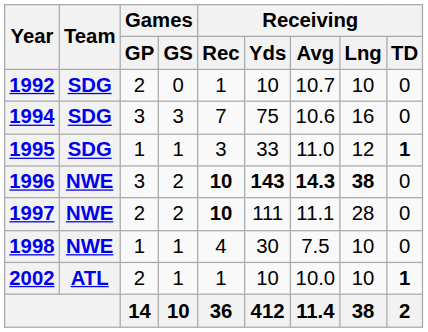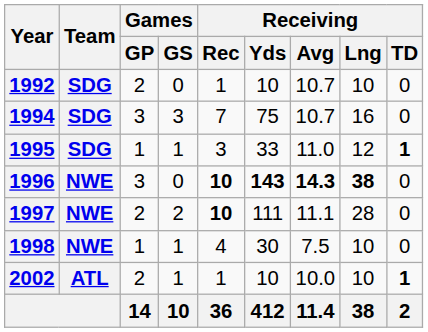 <table class="wikitable" style="text-align:center">
 <tr>
 <th rowspan="2">Year</th>
 <th rowspan="2">Team</th>
 <th colspan="2">Games</th>
 <th colspan="5">Receiving</th>
 </tr>
 <tr>
 <th>GP</th>
 <th>GS</th>
 <th>Rec</th>
 <th>Yds</th>
 <th>Avg</th>
 <th>Lng</th>
 <th>TD</th>
 </tr>
 <tr>
 <th><a href='#'>1992</a></th>
 <th><a href='#'>SDG</a></th>
 <td>2</td>
 <td>0</td>
 <td>1</td>
 <td>10</td>
 <td>10.7</td>
 <td>10</td>
 <td>0</td>
 </tr>
 <tr>
 <th><a href='#'>1994</a></th>
 <th><a href='#'>SDG</a></th>
 <td>3</td>
 <td>3</td>
 <td>7</td>
 <td>75</td>
-<td>10.6</td>
+<td>10.7</td>
 <td>16</td>
 <td>0</td>
 </tr>
 <tr>
 <th><a href='#'>1995</a></th>
 <th><a href='#'>SDG</a></th>
 <td>1</td>
 <td>1</td>
 <td>3</td>
 <td>33</td>
 <td>11.0</td>
 <td>12</td>
 <td><strong>1</strong></td>
 </tr>
 <tr>
 <th><a href='#'>1996</a></th>
 <th><a href='#'>NWE</a></th>
 <td>3</td>
-<td>2</td>
+<td>0</td>
 <td><strong>10</strong></td>
 <td><strong>143</strong></td>
 <td><strong>14.3</strong></td>
 <td><strong>38</strong></td>
 <td>0</td>
 </tr>
 <tr>
 <th><a href='#'>1997</a></th>
 <th><a href='#'>NWE</a></th>
 <td>2</td>
 <td>2</td>
 <td><strong>10</strong></td>
 <td>111</td>
 <td>11.1</td>
 <td>28</td>
 <td>0</td>
 </tr>
 <tr>
 <th><a href='#'>1998</a></th>
 <th><a href='#'>NWE</a></th>
 <td>1</td>
 <td>1</td>
 <td>4</td>
 <td>30</td>
 <td>7.5</td>
 <td>10</td>
 <td>0</td>
 </tr>
 <tr>
 <th><a href='#'>2002</a></th>
 <th><a href='#'>ATL</a></th>
 <td>2</td>
 <td>1</td>
 <td>1</td>
 <td>10</td>
 <td>10.0</td>
 <td>10</td>
 <td><strong>1</strong></td>
 </tr>
 <tr>
 <th colspan="2"></th>
 <th>14</th>
 <th>10</th>
 <th>36</th>
 <th>412</th>
 <th>11.4</th>
 <th>38</th>
 <th>2</th>
 </tr>
 </table>
